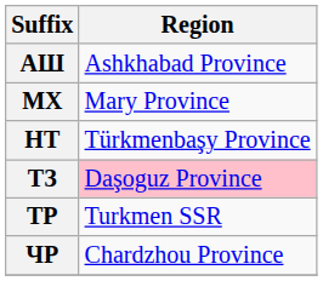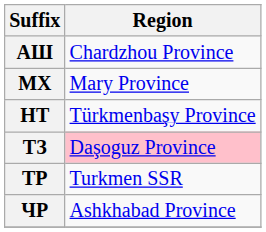 <table class="wikitable sortable">
 <tr>
 <th>Suffix</th>
 <th>Region</th>
 </tr>
 <tr>
 <th>АШ</th>
-<td><a href='#'>Ashkhabad Province</a></td>
+<td><a href='#'>Chardzhou Province</a></td>
 </tr>
 <tr>
 <th>МХ</th>
 <td><a href='#'>Mary Province</a></td>
 </tr>
 <tr>
 <th>НТ</th>
 <td><a href='#'>Türkmenbaşy Province</a></td>
 </tr>
 <tr>
 <th>ТЗ</th>
 <td style="background: pink;"><a href='#'>Daşoguz Province</a></td>
 </tr>
 <tr>
 <th>ТР</th>
 <td><a href='#'>Turkmen SSR</a></td>
 </tr>
 <tr>
 <th>ЧР</th>
-<td><a href='#'>Chardzhou Province</a></td>
+<td><a href='#'>Ashkhabad Province</a></td>
 </tr>
 <tr>
 </tr>
 </table>
